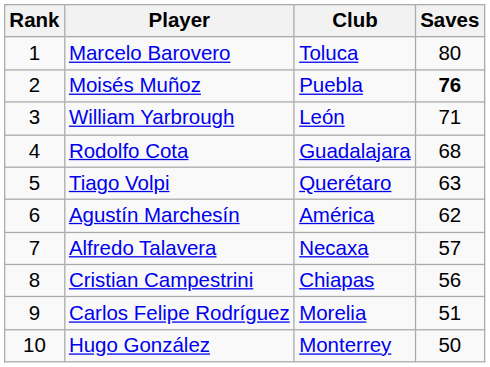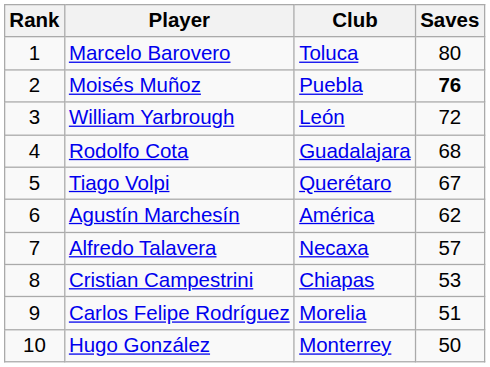 <table class="wikitable">
 <tr>
 <th>Rank</th>
 <th>Player</th>
 <th>Club</th>
 <th width=40>Saves</th>
 </tr>
 <tr>
 <td align=center>1</td>
 <td> <a href='#'>Marcelo Barovero</a></td>
 <td><a href='#'>Toluca</a></td>
 <td align=center>80</td>
 </tr>
 <tr>
 <td align=center>2</td>
 <td> <a href='#'>Moisés Muñoz</a></td>
 <td><a href='#'>Puebla</a></td>
 <td align=center><strong>76</strong></td>
 </tr>
 <tr>
 <td align=center>3</td>
 <td> <a href='#'>William Yarbrough</a></td>
 <td><a href='#'>León</a></td>
-<td align=center>71</td>
+<td align=center>72</td>
 </tr>
 <tr>
 <td align=center>4</td>
 <td> <a href='#'>Rodolfo Cota</a></td>
 <td><a href='#'>Guadalajara</a></td>
 <td align=center>68</td>
 </tr>
 <tr>
 <td align=center>5</td>
 <td> <a href='#'>Tiago Volpi</a></td>
 <td><a href='#'>Querétaro</a></td>
-<td align=center>63</td>
+<td align=center>67</td>
 </tr>
 <tr>
 <td align=center>6</td>
 <td> <a href='#'>Agustín Marchesín</a></td>
 <td><a href='#'>América</a></td>
 <td align=center>62</td>
 </tr>
 <tr>
 <td align=center>7</td>
 <td> <a href='#'>Alfredo Talavera</a></td>
 <td><a href='#'>Necaxa</a></td>
 <td align=center>57</td>
 </tr>
 <tr>
 <td align=center>8</td>
 <td> <a href='#'>Cristian Campestrini</a></td>
 <td><a href='#'>Chiapas</a></td>
-<td align=center>56</td>
+<td align=center>53</td>
 </tr>
 <tr>
 <td align=center>9</td>
 <td> <a href='#'>Carlos Felipe Rodríguez</a></td>
 <td><a href='#'>Morelia</a></td>
 <td align=center>51</td>
 </tr>
 <tr>
 <td align=center>10</td>
 <td> <a href='#'>Hugo González</a></td>
 <td><a href='#'>Monterrey</a></td>
 <td align=center>50</td>
 </tr>
 </table>
